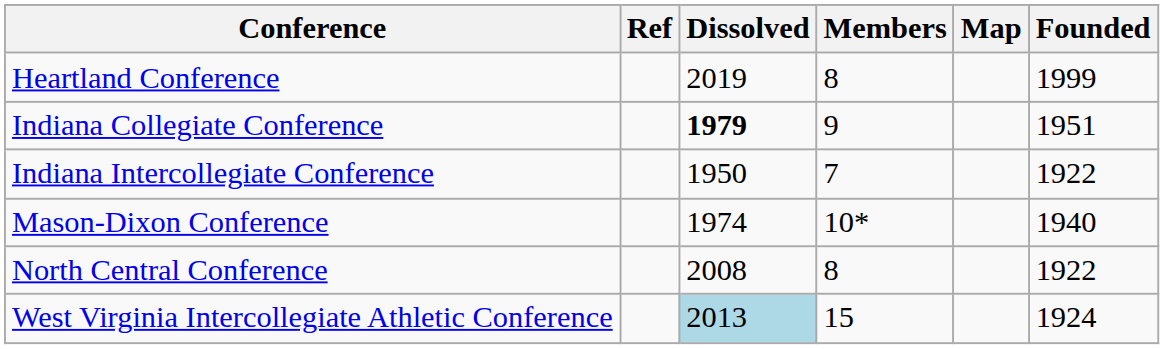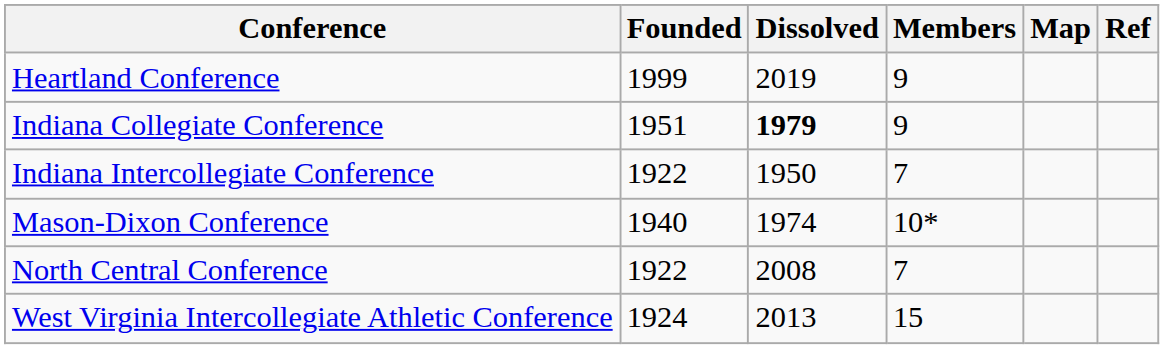 <table class="wikitable sortable">
 <tr>
 <th>Conference</th>
-<th>Ref</th>
+<th>Founded</th>
 <th>Dissolved</th>
 <th>Members</th>
 <th>Map</th>
-<th>Founded</th>
+<th>Ref</th>
 </tr>
 <tr>
 <td><a href='#'>Heartland Conference</a></td>
+<td>1999</td>
+<td>2019</td>
+<td>9</td>
 <td></td>
-<td>2019</td>
-<td>8</td>
 <td></td>
-<td>1999</td>
 </tr>
 <tr>
 <td><a href='#'>Indiana Collegiate Conference</a></td>
-<td></td>
+<td>1951</td>
 <td><strong>1979</strong></td>
 <td>9</td>
 <td></td>
-<td>1951</td>
+<td></td>
 </tr>
 <tr>
 <td><a href='#'>Indiana Intercollegiate Conference</a></td>
-<td></td>
+<td>1922</td>
 <td>1950</td>
 <td>7</td>
 <td></td>
-<td>1922</td>
+<td></td>
 </tr>
 <tr>
 <td><a href='#'>Mason-Dixon Conference</a></td>
-<td></td>
+<td>1940</td>
 <td>1974</td>
 <td>10*</td>
 <td></td>
-<td>1940</td>
+<td></td>
 </tr>
 <tr>
 <td><a href='#'>North Central Conference</a></td>
+<td>1922</td>
+<td>2008</td>
+<td>7</td>
 <td></td>
-<td>2008</td>
-<td>8</td>
 <td></td>
-<td>1922</td>
 </tr>
 <tr>
 <td><a href='#'>West Virginia Intercollegiate Athletic Conference</a></td>
-<td></td>
-<td style="background: lightblue;">2013</td>
+<td>1924</td>
+<td>2013</td>
 <td>15</td>
 <td></td>
-<td>1924</td>
+<td></td>
 </tr>
 </table>
